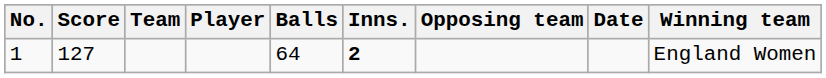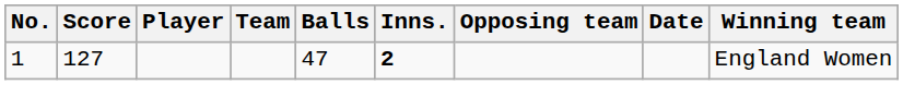 <table class="wikitable sortable" style="font-size:95%">
 <tr>
 <th>No.</th>
 <th>Score</th>
+<th>Player</th>
 <th>Team</th>
-<th>Player</th>
 <th>Balls</th>
 <th>Inns.</th>
 <th>Opposing team</th>
 <th>Date</th>
 <th>Winning team</th>
 </tr>
 <tr>
 <td>1</td>
 <td> 127</td>
 <td></td>
 <td></td>
-<td> 64</td>
+<td> 47</td>
 <td><strong>2</strong></td>
 <td></td>
 <td></td>
 <td>England Women</td>
 </tr>
 </table>
